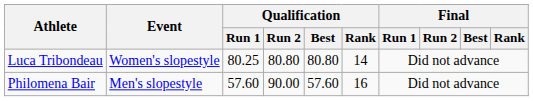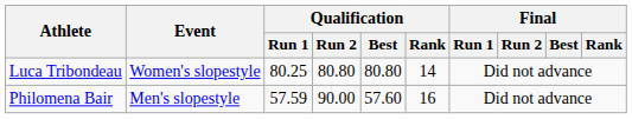 <table class="wikitable" style="font-size:90%">
 <tr>
 <th rowspan="2">Athlete</th>
 <th rowspan="2">Event</th>
 <th colspan="4">Qualification</th>
 <th colspan="4">Final</th>
 </tr>
 <tr style="font-size:95%">
 <th>Run 1</th>
 <th>Run 2</th>
 <th>Best</th>
 <th>Rank</th>
 <th>Run 1</th>
 <th>Run 2</th>
 <th>Best</th>
 <th>Rank</th>
 </tr>
 <tr align=center>
 <td align=left><a href='#'>Luca Tribondeau</a></td>
 <td align=left><a href='#'>Women's slopestyle</a></td>
 <td>80.25</td>
 <td>80.80</td>
 <td>80.80</td>
 <td>14</td>
 <td colspan=4>Did not advance</td>
 </tr>
 <tr align=center>
 <td align=left><a href='#'>Philomena Bair</a></td>
 <td align=left><a href='#'>Men's slopestyle</a></td>
-<td>57.60</td>
+<td>57.59</td>
 <td>90.00</td>
 <td>57.60</td>
 <td>16</td>
 <td colspan=4>Did not advance</td>
 </tr>
 </table>
